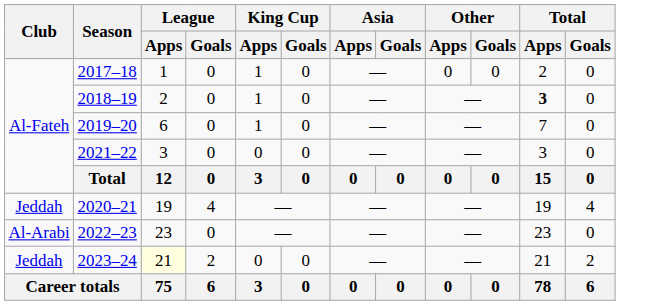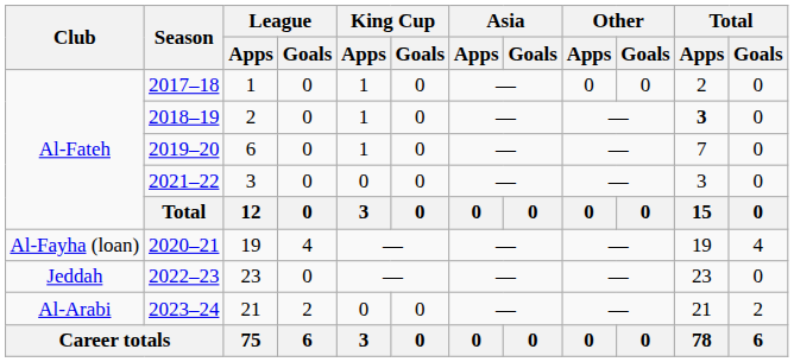 <table class="wikitable" style="text-align: center">
 <tr>
 <th rowspan=2>Club</th>
 <th rowspan=2>Season</th>
 <th colspan=2>League</th>
 <th colspan=2>King Cup</th>
 <th colspan=2>Asia</th>
 <th colspan=2>Other</th>
 <th colspan=2>Total</th>
 </tr>
 <tr>
 <th>Apps</th>
 <th>Goals</th>
 <th>Apps</th>
 <th>Goals</th>
 <th>Apps</th>
 <th>Goals</th>
 <th>Apps</th>
 <th>Goals</th>
 <th>Apps</th>
 <th>Goals</th>
 </tr>
 <tr>
 <td rowspan=5><a href='#'>Al-Fateh</a></td>
 <td><a href='#'>2017–18</a></td>
 <td>1</td>
 <td>0</td>
 <td>1</td>
 <td>0</td>
 <td colspan=2>—</td>
 <td>0</td>
 <td>0</td>
 <td>2</td>
 <td>0</td>
 </tr>
 <tr>
 <td><a href='#'>2018–19</a></td>
 <td>2</td>
 <td>0</td>
 <td>1</td>
 <td>0</td>
 <td colspan=2>—</td>
 <td colspan=2>—</td>
 <td><strong>3</strong></td>
 <td>0</td>
 </tr>
 <tr>
 <td><a href='#'>2019–20</a></td>
 <td>6</td>
 <td>0</td>
 <td>1</td>
 <td>0</td>
 <td colspan=2>—</td>
 <td colspan=2>—</td>
 <td>7</td>
 <td>0</td>
 </tr>
 <tr>
 <td><a href='#'>2021–22</a></td>
 <td>3</td>
 <td>0</td>
 <td>0</td>
 <td>0</td>
 <td colspan=2>—</td>
 <td colspan=2>—</td>
 <td>3</td>
 <td>0</td>
 </tr>
 <tr>
 <th>Total</th>
 <th>12</th>
 <th>0</th>
 <th>3</th>
 <th>0</th>
 <th>0</th>
 <th>0</th>
 <th>0</th>
 <th>0</th>
 <th>15</th>
 <th>0</th>
 </tr>
 <tr>
-<td rowspan=1><a href='#'>Jeddah</a></td>
+<td rowspan=1><a href='#'>Al-Fayha</a> (loan)</td>
 <td><a href='#'>2020–21</a></td>
 <td>19</td>
 <td>4</td>
 <td colspan=2>—</td>
 <td colspan=2>—</td>
 <td colspan=2>—</td>
 <td>19</td>
 <td>4</td>
 </tr>
 <tr>
-<td rowspan=1><a href='#'>Al-Arabi</a></td>
+<td rowspan=1><a href='#'>Jeddah</a></td>
 <td><a href='#'>2022–23</a></td>
 <td>23</td>
 <td>0</td>
 <td colspan=2>—</td>
 <td colspan=2>—</td>
 <td colspan=2>—</td>
 <td>23</td>
 <td>0</td>
 </tr>
 <tr>
-<td rowspan=1><a href='#'>Jeddah</a></td>
+<td rowspan=1><a href='#'>Al-Arabi</a></td>
 <td><a href='#'>2023–24</a></td>
-<td style="background: lightyellow;">21</td>
+<td>21</td>
 <td>2</td>
 <td>0</td>
 <td>0</td>
 <td colspan=2>—</td>
 <td colspan=2>—</td>
 <td>21</td>
 <td>2</td>
 </tr>
 <tr>
 <th colspan=2>Career totals</th>
 <th>75</th>
 <th>6</th>
 <th>3</th>
 <th>0</th>
 <th>0</th>
 <th>0</th>
 <th>0</th>
 <th>0</th>
 <th>78</th>
 <th>6</th>
 </tr>
 </table>
